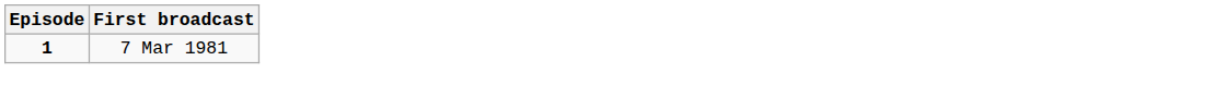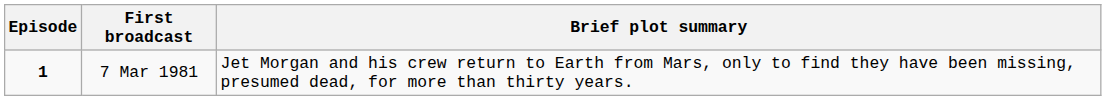 <table class="wikitable">
 <tr>
 <th>Episode</th>
 <th>First broadcast</th>
+<th>Brief plot summary</th>
 </tr>
 <tr>
 <td align="center"><strong>1</strong></td>
 <td align="center">7 Mar 1981</td>
+<td>Jet Morgan and his crew return to Earth from Mars, only to find they have been missing, presumed dead, for more than thirty years.</td>
 </tr>
 </table>
